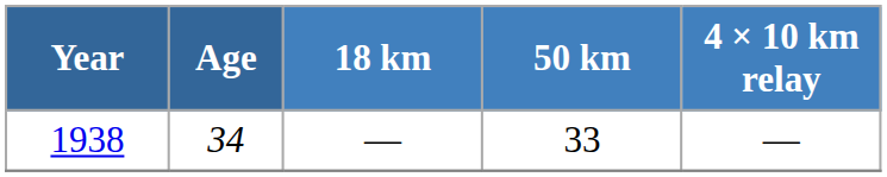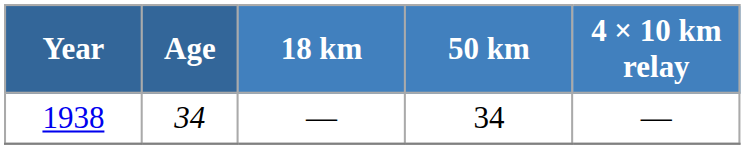 <table class="wikitable" style="font-size:95%; text-align:center; border:grey solid 1px; border-collapse:collapse; background:#ffffff;">
 <tr>
 <th style="background-color:#369; color:white; width:60px;"> Year </th>
 <th style="background-color:#369; color:white; width:40px;"> Age </th>
 <th style="background-color:#4180be; color:white; width:75px;"> 18 km </th>
 <th style="background-color:#4180be; color:white; width:75px;"> 50 km </th>
 <th style="background-color:#4180be; color:white; width:75px;"> 4 × 10 km <br> relay </th>
 </tr>
 <tr>
 <td><a href='#'>1938</a></td>
 <td><em>34</em></td>
 <td>—</td>
-<td>33</td>
+<td>34</td>
 <td>—</td>
 </tr>
 <tr>
 </tr>
 </table>
